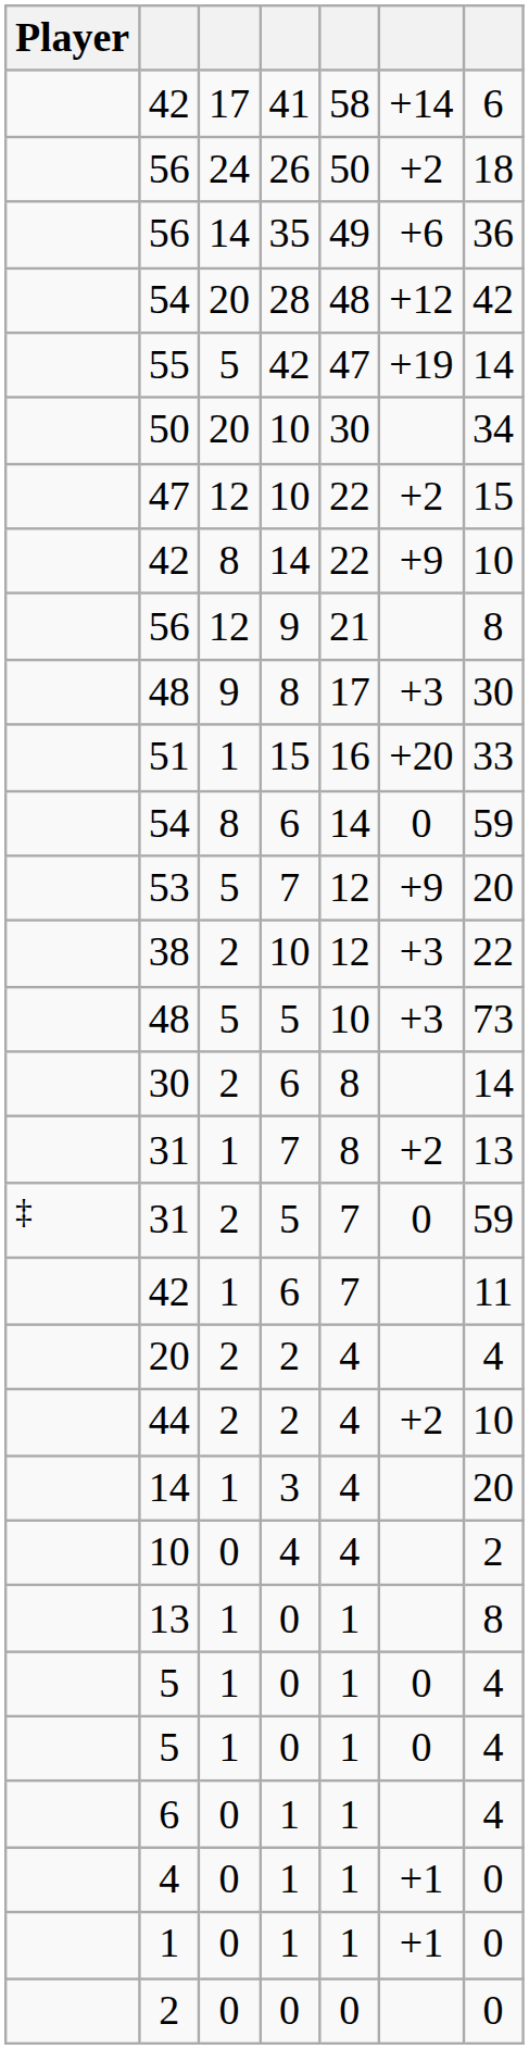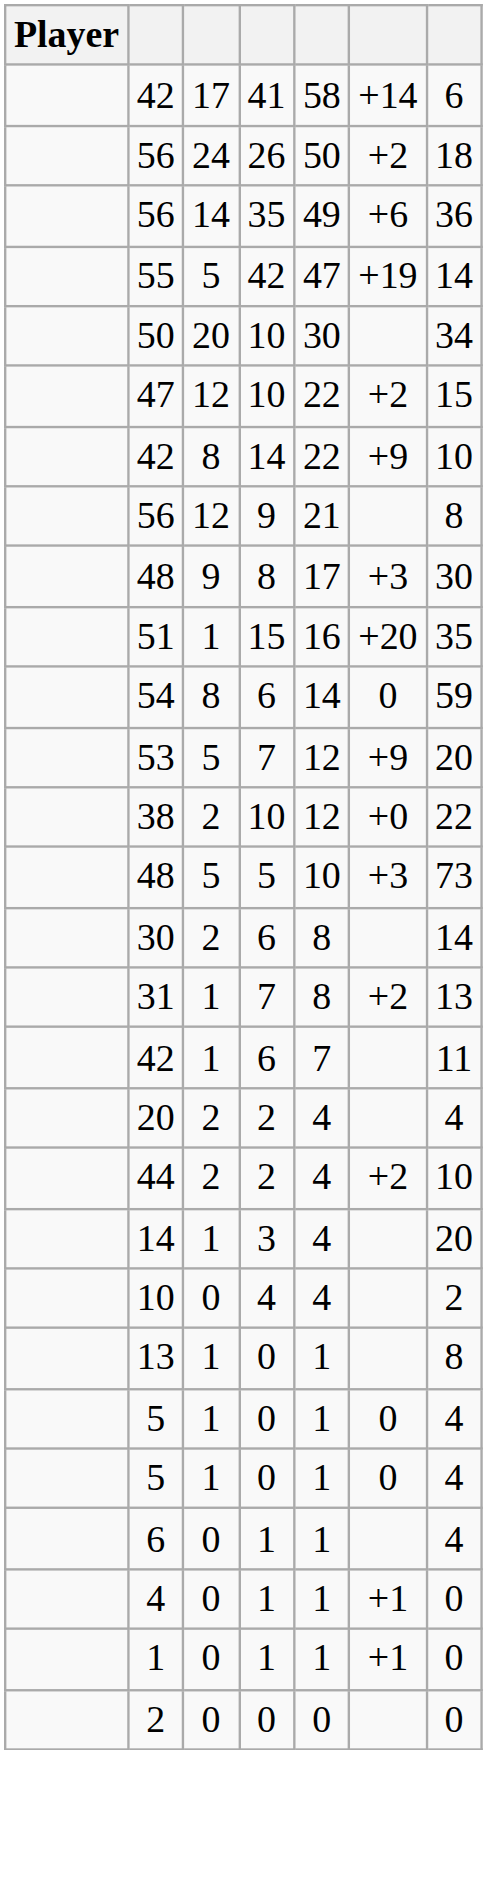 <table class="wikitable sortable" style="text-align:center;">
 <tr>
 <th>Player</th>
 <th></th>
 <th></th>
 <th></th>
 <th></th>
 <th data-sort-type="number"></th>
 <th></th>
 </tr>
 <tr>
 <td style="text-align:left;"></td>
 <td>42</td>
 <td>17</td>
 <td>41</td>
 <td>58</td>
 <td>+14</td>
 <td>6</td>
 </tr>
 <tr>
 <td style="text-align:left;"></td>
 <td>56</td>
 <td>24</td>
 <td>26</td>
 <td>50</td>
 <td>+2</td>
 <td>18</td>
 </tr>
 <tr>
 <td style="text-align:left;"></td>
 <td>56</td>
 <td>14</td>
 <td>35</td>
 <td>49</td>
 <td>+6</td>
 <td>36</td>
-</tr>
-<tr>
-<td style="text-align:left;"></td>
-<td>54</td>
-<td>20</td>
-<td>28</td>
-<td>48</td>
-<td>+12</td>
-<td>42</td>
 </tr>
 <tr>
 <td style="text-align:left;"></td>
 <td>55</td>
 <td>5</td>
 <td>42</td>
 <td>47</td>
 <td>+19</td>
 <td>14</td>
 </tr>
 <tr>
 <td style="text-align:left;"></td>
 <td>50</td>
 <td>20</td>
 <td>10</td>
 <td>30</td>
 <td></td>
 <td>34</td>
 </tr>
 <tr>
 <td style="text-align:left;"></td>
 <td>47</td>
 <td>12</td>
 <td>10</td>
 <td>22</td>
 <td>+2</td>
 <td>15</td>
 </tr>
 <tr>
 <td style="text-align:left;"></td>
 <td>42</td>
 <td>8</td>
 <td>14</td>
 <td>22</td>
 <td>+9</td>
 <td>10</td>
 </tr>
 <tr>
 <td style="text-align:left;"></td>
 <td>56</td>
 <td>12</td>
 <td>9</td>
 <td>21</td>
 <td></td>
 <td>8</td>
 </tr>
 <tr>
 <td style="text-align:left;"></td>
 <td>48</td>
 <td>9</td>
 <td>8</td>
 <td>17</td>
 <td>+3</td>
 <td>30</td>
 </tr>
 <tr>
 <td style="text-align:left;"></td>
 <td>51</td>
 <td>1</td>
 <td>15</td>
 <td>16</td>
 <td>+20</td>
-<td>33</td>
+<td>35</td>
 </tr>
 <tr>
 <td style="text-align:left;"></td>
 <td>54</td>
 <td>8</td>
 <td>6</td>
 <td>14</td>
 <td>0</td>
 <td>59</td>
 </tr>
 <tr>
 <td style="text-align:left;"></td>
 <td>53</td>
 <td>5</td>
 <td>7</td>
 <td>12</td>
 <td>+9</td>
 <td>20</td>
 </tr>
 <tr>
 <td style="text-align:left;"></td>
 <td>38</td>
 <td>2</td>
 <td>10</td>
 <td>12</td>
-<td>+3</td>
+<td>+0</td>
 <td>22</td>
 </tr>
 <tr>
 <td style="text-align:left;"></td>
 <td>48</td>
 <td>5</td>
 <td>5</td>
 <td>10</td>
 <td>+3</td>
 <td>73</td>
 </tr>
 <tr>
 <td style="text-align:left;"></td>
 <td>30</td>
 <td>2</td>
 <td>6</td>
 <td>8</td>
 <td></td>
 <td>14</td>
 </tr>
 <tr>
 <td style="text-align:left;"></td>
 <td>31</td>
 <td>1</td>
 <td>7</td>
 <td>8</td>
 <td>+2</td>
 <td>13</td>
-</tr>
-<tr>
-<td style="text-align:left;"><sup>‡</sup></td>
-<td>31</td>
-<td>2</td>
-<td>5</td>
-<td>7</td>
-<td>0</td>
-<td>59</td>
 </tr>
 <tr>
 <td style="text-align:left;"></td>
 <td>42</td>
 <td>1</td>
 <td>6</td>
 <td>7</td>
 <td></td>
 <td>11</td>
 </tr>
 <tr>
 <td style="text-align:left;"></td>
 <td>20</td>
 <td>2</td>
 <td>2</td>
 <td>4</td>
 <td></td>
 <td>4</td>
 </tr>
 <tr>
 <td style="text-align:left;"></td>
 <td>44</td>
 <td>2</td>
 <td>2</td>
 <td>4</td>
 <td>+2</td>
 <td>10</td>
 </tr>
 <tr>
 <td style="text-align:left;"></td>
 <td>14</td>
 <td>1</td>
 <td>3</td>
 <td>4</td>
 <td></td>
 <td>20</td>
 </tr>
 <tr>
 <td style="text-align:left;"></td>
 <td>10</td>
 <td>0</td>
 <td>4</td>
 <td>4</td>
 <td></td>
 <td>2</td>
 </tr>
 <tr>
 <td style="text-align:left;"></td>
 <td>13</td>
 <td>1</td>
 <td>0</td>
 <td>1</td>
 <td></td>
 <td>8</td>
 </tr>
 <tr>
 <td style="text-align:left;"></td>
 <td>5</td>
 <td>1</td>
 <td>0</td>
 <td>1</td>
 <td>0</td>
 <td>4</td>
 </tr>
 <tr>
 <td style="text-align:left;"></td>
 <td>5</td>
 <td>1</td>
 <td>0</td>
 <td>1</td>
 <td>0</td>
 <td>4</td>
 </tr>
 <tr>
 <td style="text-align:left;"></td>
 <td>6</td>
 <td>0</td>
 <td>1</td>
 <td>1</td>
 <td></td>
 <td>4</td>
 </tr>
 <tr>
 <td style="text-align:left;"></td>
 <td>4</td>
 <td>0</td>
 <td>1</td>
 <td>1</td>
 <td>+1</td>
 <td>0</td>
 </tr>
 <tr>
 <td style="text-align:left;"></td>
 <td>1</td>
 <td>0</td>
 <td>1</td>
 <td>1</td>
 <td>+1</td>
 <td>0</td>
 </tr>
 <tr>
 <td style="text-align:left;"></td>
 <td>2</td>
 <td>0</td>
 <td>0</td>
 <td>0</td>
 <td></td>
 <td>0</td>
 </tr>
 </table>
